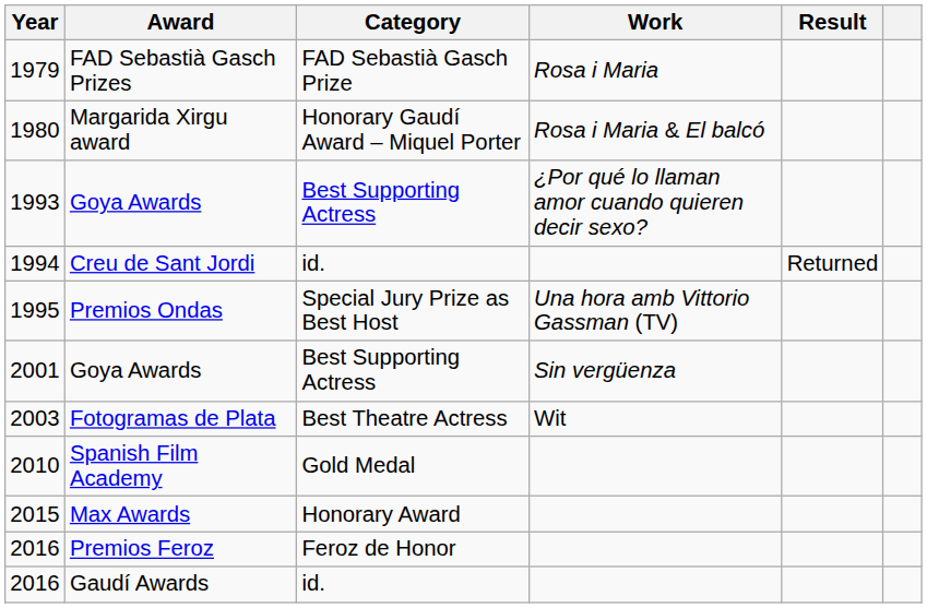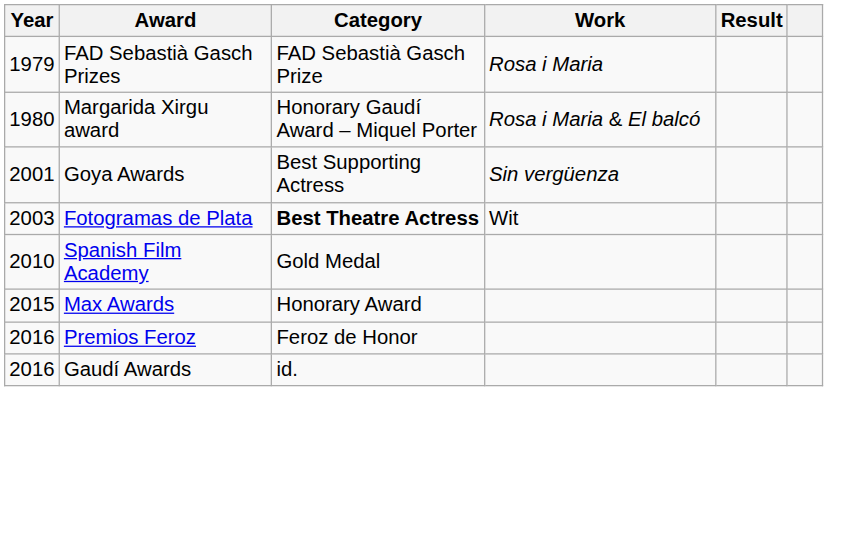 <table class="wikitable">
 <tr>
 <th scope="col" style="width:30px;">Year</th>
 <th scope="col" style="width:160PX;">Award</th>
 <th scope="col" style="width:160PX;">Category</th>
 <th scope="col" style="width:175px;">Work</th>
 <th scope="col" style="width:20px;">Result</th>
 <th scope="col" style="width:20px;"></th>
 </tr>
 <tr>
 <td>1979</td>
 <td>FAD Sebastià Gasch Prizes</td>
 <td>FAD Sebastià Gasch Prize</td>
 <td><em>Rosa i Maria</em></td>
 <td></td>
 <td></td>
 </tr>
 <tr>
 <td>1980</td>
 <td>Margarida Xirgu award</td>
 <td>Honorary Gaudí Award – Miquel Porter</td>
 <td><em>Rosa i Maria</em> & <em>El balcó</em></td>
 <td></td>
 <td></td>
 </tr>
 <tr>
-<td>1993</td>
-<td><a href='#'>Goya Awards</a></td>
-<td><a href='#'>Best Supporting Actress</a></td>
-<td><em>¿Por qué lo llaman amor cuando quieren decir sexo?</em></td>
-<td></td>
-<td></td>
-</tr>
-<tr>
-<td>1994</td>
-<td><a href='#'>Creu de Sant Jordi</a></td>
-<td>id.</td>
-<td></td>
-<td>Returned</td>
-<td></td>
-</tr>
-<tr>
-<td>1995</td>
-<td><a href='#'>Premios Ondas</a></td>
-<td>Special Jury Prize as Best Host</td>
-<td><em>Una hora amb Vittorio Gassman</em> (TV)</td>
-<td></td>
-<td></td>
-</tr>
-<tr>
 <td>2001</td>
 <td>Goya Awards</td>
 <td>Best Supporting Actress</td>
 <td><em>Sin vergüenza</em></td>
 <td></td>
 <td></td>
 </tr>
 <tr>
 <td>2003</td>
 <td><a href='#'>Fotogramas de Plata</a></td>
-<td>Best Theatre Actress</td>
+<td><strong>Best Theatre Actress</strong></td>
 <td>Wit</td>
 <td></td>
 <td></td>
 </tr>
 <tr>
 <td>2010</td>
 <td><a href='#'>Spanish Film Academy</a></td>
 <td>Gold Medal</td>
 <td></td>
 <td></td>
 <td></td>
 </tr>
 <tr>
 <td>2015</td>
 <td><a href='#'>Max Awards</a></td>
 <td>Honorary Award</td>
 <td></td>
 <td></td>
 <td></td>
 </tr>
 <tr>
 <td>2016</td>
 <td><a href='#'>Premios Feroz</a></td>
 <td>Feroz de Honor</td>
 <td></td>
 <td></td>
 <td></td>
 </tr>
 <tr>
 <td>2016</td>
 <td>Gaudí Awards</td>
 <td>id.</td>
 <td></td>
 <td></td>
 <td></td>
 </tr>
 </table>
